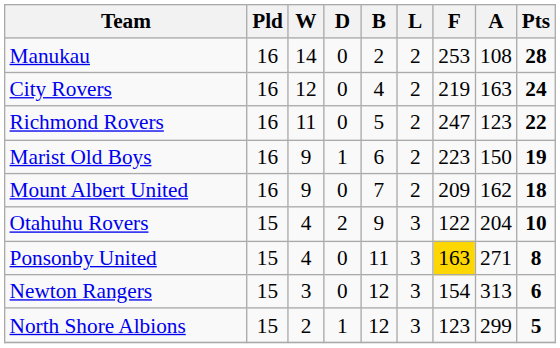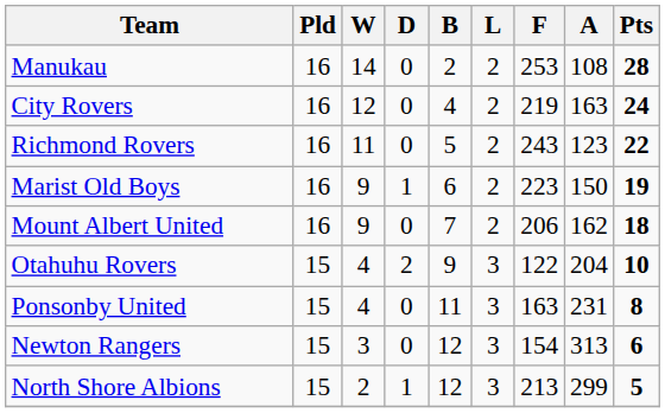 <table class="wikitable" style="text-align:center;">
 <tr>
 <th width=175>Team</th>
 <th width=20 abbr="Played">Pld</th>
 <th width=20 abbr="Won">W</th>
 <th width=20 abbr="Drawn">D</th>
 <th width=20 abbr="Bye">B</th>
 <th width=20 abbr="Lost">L</th>
 <th width=20 abbr="For">F</th>
 <th width=20 abbr="Against">A</th>
 <th width=20 abbr="Points">Pts</th>
 </tr>
 <tr>
 <td style="text-align:left;"><a href='#'>Manukau</a></td>
 <td>16</td>
 <td>14</td>
 <td>0</td>
 <td>2</td>
 <td>2</td>
 <td>253</td>
 <td>108</td>
 <td><strong>28</strong></td>
 </tr>
 <tr>
 <td style="text-align:left;"><a href='#'>City Rovers</a></td>
 <td>16</td>
 <td>12</td>
 <td>0</td>
 <td>4</td>
 <td>2</td>
 <td>219</td>
 <td>163</td>
 <td><strong>24</strong></td>
 </tr>
 <tr>
 <td style="text-align:left;"><a href='#'>Richmond Rovers</a></td>
 <td>16</td>
 <td>11</td>
 <td>0</td>
 <td>5</td>
 <td>2</td>
-<td>247</td>
+<td>243</td>
 <td>123</td>
 <td><strong>22</strong></td>
 </tr>
 <tr>
 <td style="text-align:left;"><a href='#'>Marist Old Boys</a></td>
 <td>16</td>
 <td>9</td>
 <td>1</td>
 <td>6</td>
 <td>2</td>
 <td>223</td>
 <td>150</td>
 <td><strong>19</strong></td>
 </tr>
 <tr>
 <td style="text-align:left;"><a href='#'>Mount Albert United</a></td>
 <td>16</td>
 <td>9</td>
 <td>0</td>
 <td>7</td>
 <td>2</td>
-<td>209</td>
+<td>206</td>
 <td>162</td>
 <td><strong>18</strong></td>
 </tr>
 <tr>
 <td style="text-align:left;"><a href='#'>Otahuhu Rovers</a></td>
 <td>15</td>
 <td>4</td>
 <td>2</td>
 <td>9</td>
 <td>3</td>
 <td>122</td>
 <td>204</td>
 <td><strong>10</strong></td>
 </tr>
 <tr>
 <td style="text-align:left;"><a href='#'>Ponsonby United</a></td>
 <td>15</td>
 <td>4</td>
 <td>0</td>
 <td>11</td>
 <td>3</td>
-<td style="background: gold;">163</td>
-<td>271</td>
+<td>163</td>
+<td>231</td>
 <td><strong>8</strong></td>
 </tr>
 <tr>
 <td style="text-align:left;"><a href='#'>Newton Rangers</a></td>
 <td>15</td>
 <td>3</td>
 <td>0</td>
 <td>12</td>
 <td>3</td>
 <td>154</td>
 <td>313</td>
 <td><strong>6</strong></td>
 </tr>
 <tr>
 <td style="text-align:left;"><a href='#'>North Shore Albions</a></td>
 <td>15</td>
 <td>2</td>
 <td>1</td>
 <td>12</td>
 <td>3</td>
-<td>123</td>
+<td>213</td>
 <td>299</td>
 <td><strong>5</strong></td>
 </tr>
 <tr>
 </tr>
 </table>
